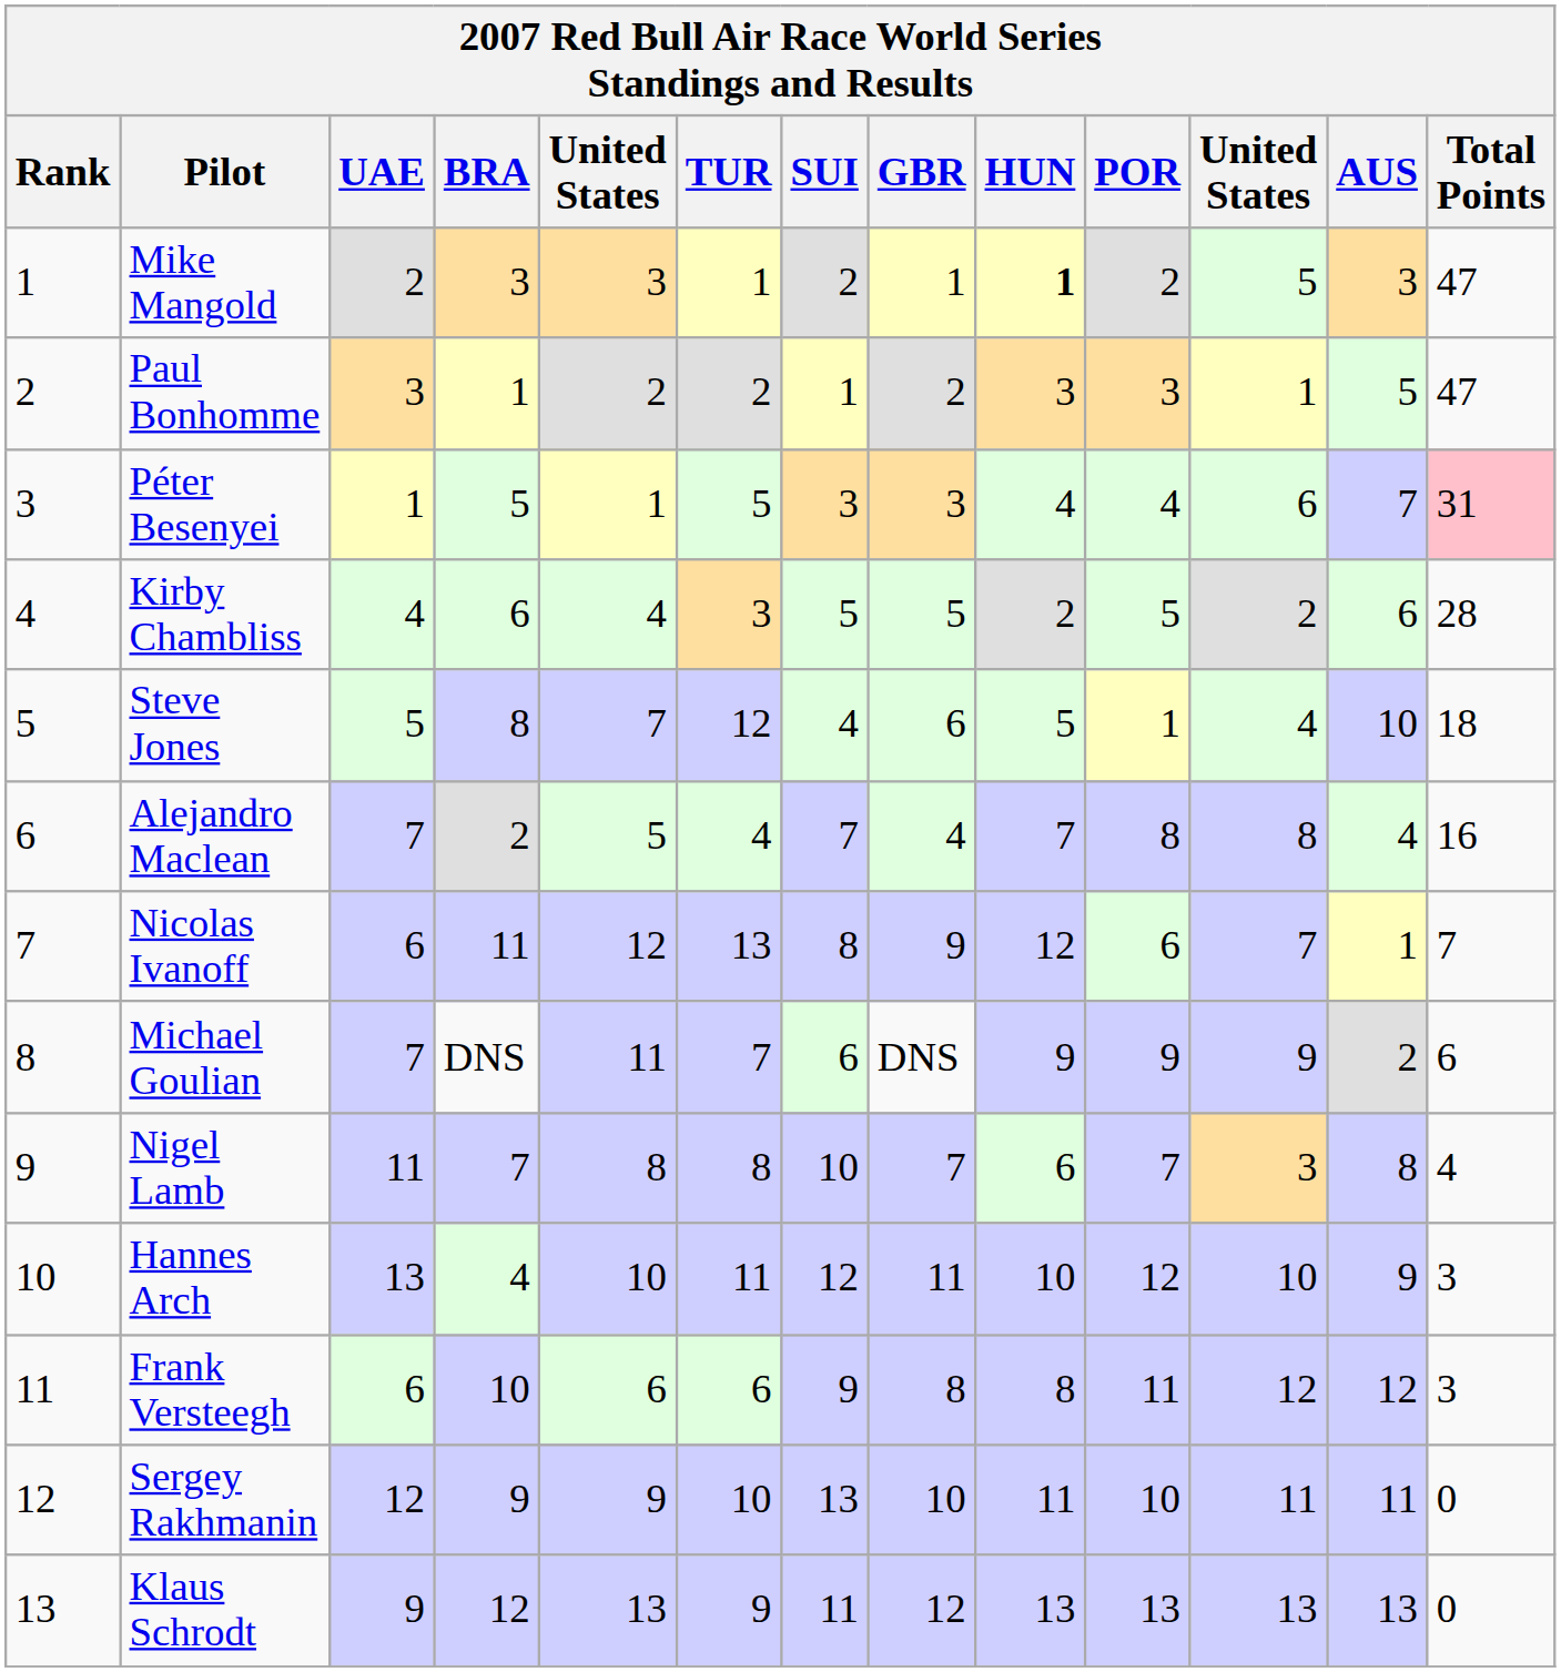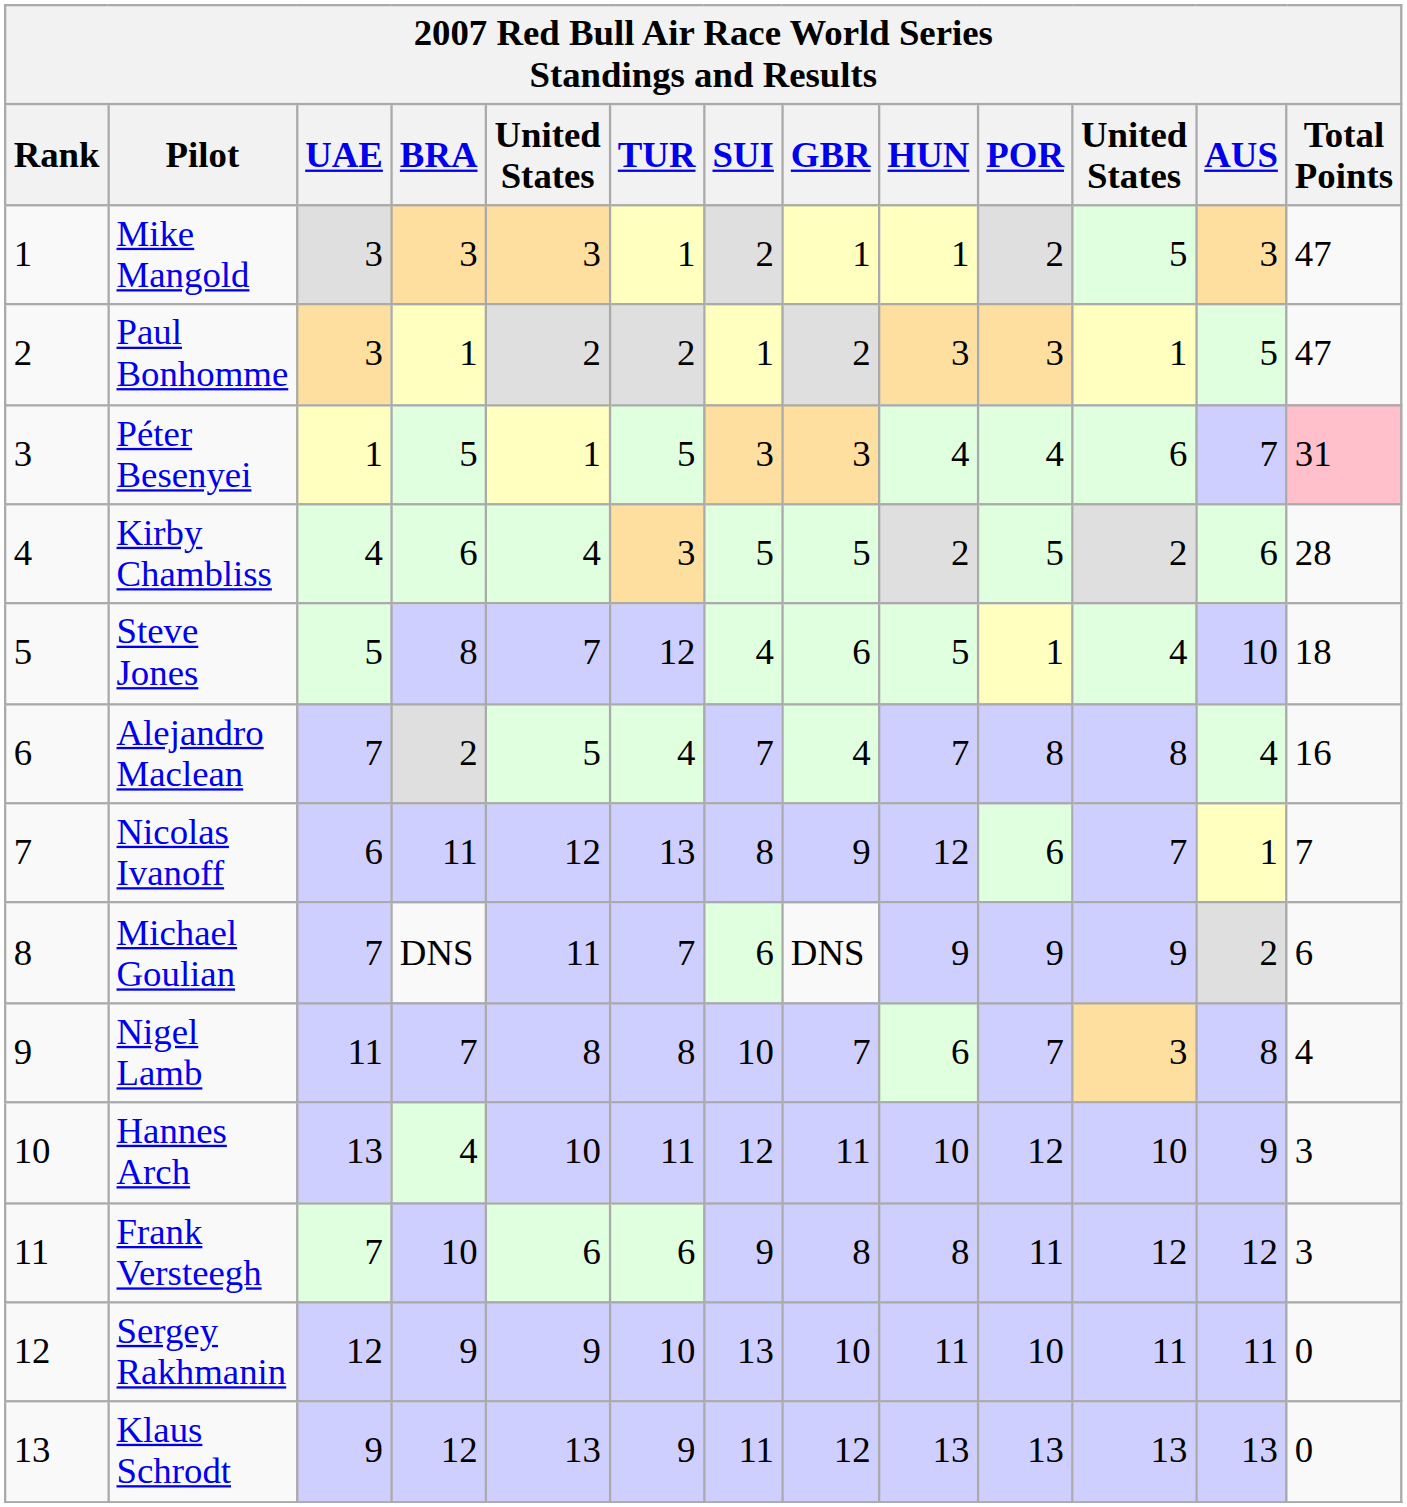 <table class="wikitable">
 <tr>
 <th colspan=16 align=center>2007 Red Bull Air Race World Series<br>Standings and Results</th>
 </tr>
 <tr>
 <th>Rank</th>
 <th>Pilot</th>
 <th width="2%"><a href='#'>UAE</a> </th>
 <th width="2%"><a href='#'>BRA</a> </th>
 <th width="2%">United States </th>
 <th width="2%"><a href='#'>TUR</a> </th>
 <th width="2%"><a href='#'>SUI</a> </th>
 <th width="2%"><a href='#'>GBR</a> </th>
 <th width="2%"><a href='#'>HUN</a> </th>
 <th width="2%"><a href='#'>POR</a> </th>
 <th width="2%">United States </th>
 <th width="2%"><a href='#'>AUS</a> </th>
 <th>Total<br>Points</th>
 </tr>
 <tr>
 <td>1</td>
 <td> <a href='#'>Mike Mangold</a></td>
-<td style="background:#dfdfdf;" align=right>2</td>
+<td style="background:#dfdfdf;" align=right>3</td>
 <td style="background:#ffdf9f;" align=right>3</td>
 <td style="background:#ffdf9f;" align=right>3</td>
 <td style="background:#ffffbf;" align=right>1</td>
 <td style="background:#dfdfdf;" align=right>2</td>
 <td style="background:#ffffbf;" align=right>1</td>
-<td style="background:#ffffbf;" align=right><strong>1</strong></td>
+<td style="background:#ffffbf;" align=right>1</td>
 <td style="background:#dfdfdf;" align=right>2</td>
 <td style="background:#dfffdf;" align=right>5</td>
 <td style="background:#ffdf9f;" align=right>3</td>
 <td>47</td>
 </tr>
 <tr>
 <td>2</td>
 <td> <a href='#'>Paul Bonhomme</a></td>
 <td style="background:#ffdf9f;" align=right>3</td>
 <td style="background:#ffffbf;" align=right>1</td>
 <td style="background:#dfdfdf;" align=right>2</td>
 <td style="background:#dfdfdf;" align=right>2</td>
 <td style="background:#ffffbf;" align=right>1</td>
 <td style="background:#dfdfdf;" align=right>2</td>
 <td style="background:#ffdf9f;" align=right>3</td>
 <td style="background:#ffdf9f;" align=right>3</td>
 <td style="background:#ffffbf;" align=right>1</td>
 <td style="background:#dfffdf;" align=right>5</td>
 <td>47</td>
 </tr>
 <tr>
 <td>3</td>
 <td> <a href='#'>Péter Besenyei</a></td>
 <td style="background:#ffffbf;" align=right>1</td>
 <td style="background:#dfffdf;" align=right>5</td>
 <td style="background:#ffffbf;" align=right>1</td>
 <td style="background:#dfffdf;" align=right>5</td>
 <td style="background:#ffdf9f;" align=right>3</td>
 <td style="background:#ffdf9f;" align=right>3</td>
 <td style="background:#dfffdf;" align=right>4</td>
 <td style="background:#dfffdf;" align=right>4</td>
 <td style="background:#dfffdf;" align=right>6</td>
 <td style="background:#cfcfff;" align=right>7</td>
 <td style="background: pink;">31</td>
 </tr>
 <tr>
 <td>4</td>
 <td> <a href='#'>Kirby Chambliss</a></td>
 <td style="background:#dfffdf;" align=right>4</td>
 <td style="background:#dfffdf;" align=right>6</td>
 <td style="background:#dfffdf;" align=right>4</td>
 <td style="background:#ffdf9f;" align=right>3</td>
 <td style="background:#dfffdf;" align=right>5</td>
 <td style="background:#dfffdf;" align=right>5</td>
 <td style="background:#dfdfdf;" align=right>2</td>
 <td style="background:#dfffdf;" align=right>5</td>
 <td style="background:#dfdfdf;" align=right>2</td>
 <td style="background:#dfffdf;" align=right>6</td>
 <td>28</td>
 </tr>
 <tr>
 <td>5</td>
 <td> <a href='#'>Steve Jones</a></td>
 <td style="background:#dfffdf;" align=right>5</td>
 <td style="background:#cfcfff;" align=right>8</td>
 <td style="background:#cfcfff;" align=right>7</td>
 <td style="background:#cfcfff;" align=right>12</td>
 <td style="background:#dfffdf;" align=right>4</td>
 <td style="background:#dfffdf;" align=right>6</td>
 <td style="background:#dfffdf;" align=right>5</td>
 <td style="background:#ffffbf;" align=right>1</td>
 <td style="background:#dfffdf;" align=right>4</td>
 <td style="background:#cfcfff;" align=right>10</td>
 <td>18</td>
 </tr>
 <tr>
 <td>6</td>
 <td> <a href='#'>Alejandro Maclean</a></td>
 <td style="background:#cfcfff;" align=right>7</td>
 <td style="background:#dfdfdf;" align=right>2</td>
 <td style="background:#dfffdf;" align=right>5</td>
 <td style="background:#dfffdf;" align=right>4</td>
 <td style="background:#cfcfff;" align=right>7</td>
 <td style="background:#dfffdf;" align=right>4</td>
 <td style="background:#cfcfff;" align=right>7</td>
 <td style="background:#cfcfff;" align=right>8</td>
 <td style="background:#cfcfff;" align=right>8</td>
 <td style="background:#dfffdf;" align=right>4</td>
 <td>16</td>
 </tr>
 <tr>
 <td>7</td>
 <td> <a href='#'>Nicolas Ivanoff</a></td>
 <td style="background:#cfcfff;" align=right>6</td>
 <td style="background:#cfcfff;" align=right>11</td>
 <td style="background:#cfcfff;" align=right>12</td>
 <td style="background:#cfcfff;" align=right>13</td>
 <td style="background:#cfcfff;" align=right>8</td>
 <td style="background:#cfcfff;" align=right>9</td>
 <td style="background:#cfcfff;" align=right>12</td>
 <td style="background:#dfffdf;" align=right>6</td>
 <td style="background:#cfcfff;" align=right>7</td>
 <td style="background:#ffffbf;" align=right>1</td>
 <td>7</td>
 </tr>
 <tr>
 <td>8</td>
 <td> <a href='#'>Michael Goulian</a></td>
 <td style="background:#cfcfff;" align=right>7</td>
 <td>DNS</td>
 <td style="background:#cfcfff;" align=right>11</td>
 <td style="background:#cfcfff;" align=right>7</td>
 <td style="background:#dfffdf;" align=right>6</td>
 <td>DNS</td>
 <td style="background:#cfcfff;" align=right>9</td>
 <td style="background:#cfcfff;" align=right>9</td>
 <td style="background:#cfcfff;" align=right>9</td>
 <td style="background:#dfdfdf;" align=right>2</td>
 <td>6</td>
 </tr>
 <tr>
 <td>9</td>
 <td> <a href='#'>Nigel Lamb</a></td>
 <td style="background:#cfcfff;" align=right>11</td>
 <td style="background:#cfcfff;" align=right>7</td>
 <td style="background:#cfcfff;" align=right>8</td>
 <td style="background:#cfcfff;" align=right>8</td>
 <td style="background:#cfcfff;" align=right>10</td>
 <td style="background:#cfcfff;" align=right>7</td>
 <td style="background:#dfffdf;" align=right>6</td>
 <td style="background:#cfcfff;" align=right>7</td>
 <td style="background:#ffdf9f;" align=right>3</td>
 <td style="background:#cfcfff;" align=right>8</td>
 <td>4</td>
 </tr>
 <tr>
 <td>10</td>
 <td> <a href='#'>Hannes Arch</a></td>
 <td style="background:#cfcfff;" align=right>13</td>
 <td style="background:#dfffdf;" align=right>4</td>
 <td style="background:#cfcfff;" align=right>10</td>
 <td style="background:#cfcfff;" align=right>11</td>
 <td style="background:#cfcfff;" align=right>12</td>
 <td style="background:#cfcfff;" align=right>11</td>
 <td style="background:#cfcfff;" align=right>10</td>
 <td style="background:#cfcfff;" align=right>12</td>
 <td style="background:#cfcfff;" align=right>10</td>
 <td style="background:#cfcfff;" align=right>9</td>
 <td>3</td>
 </tr>
 <tr>
 <td>11</td>
 <td> <a href='#'>Frank Versteegh</a></td>
-<td style="background:#dfffdf;" align=right>6</td>
+<td style="background:#dfffdf;" align=right>7</td>
 <td style="background:#cfcfff;" align=right>10</td>
 <td style="background:#dfffdf;" align=right>6</td>
 <td style="background:#dfffdf;" align=right>6</td>
 <td style="background:#cfcfff;" align=right>9</td>
 <td style="background:#cfcfff;" align=right>8</td>
 <td style="background:#cfcfff;" align=right>8</td>
 <td style="background:#cfcfff;" align=right>11</td>
 <td style="background:#cfcfff;" align=right>12</td>
 <td style="background:#cfcfff;" align=right>12</td>
 <td>3</td>
 </tr>
 <tr>
 <td>12</td>
 <td> <a href='#'>Sergey Rakhmanin</a></td>
 <td style="background:#cfcfff;" align=right>12</td>
 <td style="background:#cfcfff;" align=right>9</td>
 <td style="background:#cfcfff;" align=right>9</td>
 <td style="background:#cfcfff;" align=right>10</td>
 <td style="background:#cfcfff;" align=right>13</td>
 <td style="background:#cfcfff;" align=right>10</td>
 <td style="background:#cfcfff;" align=right>11</td>
 <td style="background:#cfcfff;" align=right>10</td>
 <td style="background:#cfcfff;" align=right>11</td>
 <td style="background:#cfcfff;" align=right>11</td>
 <td>0</td>
 </tr>
 <tr>
 <td>13</td>
 <td> <a href='#'>Klaus Schrodt</a></td>
 <td style="background:#cfcfff;" align=right>9</td>
 <td style="background:#cfcfff;" align=right>12</td>
 <td style="background:#cfcfff;" align=right>13</td>
 <td style="background:#cfcfff;" align=right>9</td>
 <td style="background:#cfcfff;" align=right>11</td>
 <td style="background:#cfcfff;" align=right>12</td>
 <td style="background:#cfcfff;" align=right>13</td>
 <td style="background:#cfcfff;" align=right>13</td>
 <td style="background:#cfcfff;" align=right>13</td>
 <td style="background:#cfcfff;" align=right>13</td>
 <td>0</td>
 </tr>
 <tr>
 </tr>
 </table>
